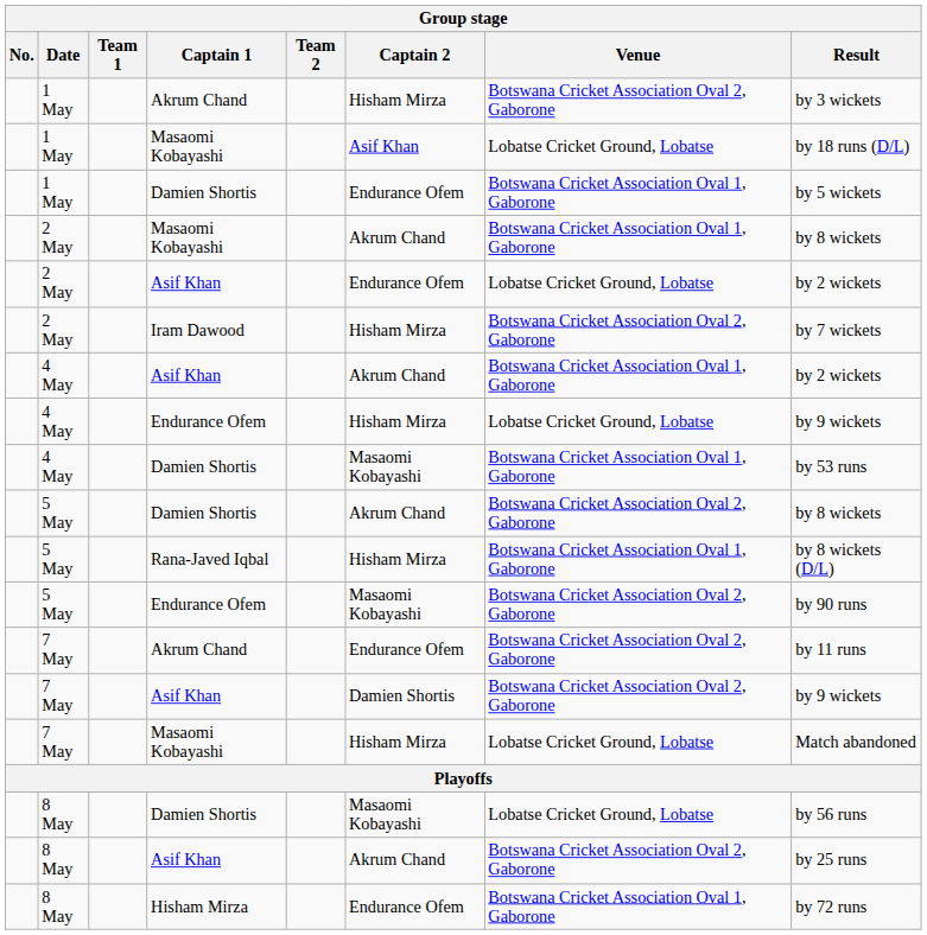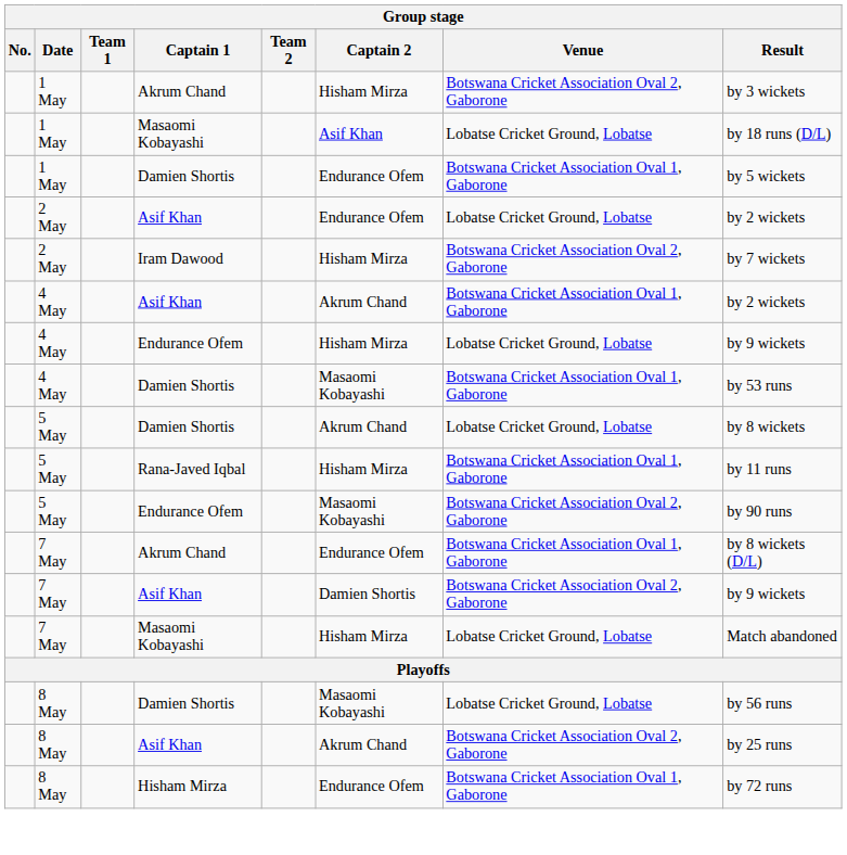 <table class="wikitable">
 <tr>
 <th colspan="8">Group stage</th>
 </tr>
 <tr>
 <th>No.</th>
 <th>Date</th>
 <th>Team 1</th>
 <th>Captain 1</th>
 <th>Team 2</th>
 <th>Captain 2</th>
 <th>Venue</th>
 <th>Result</th>
 </tr>
 <tr>
 <td></td>
 <td>1 May</td>
 <td></td>
 <td>Akrum Chand</td>
 <td></td>
 <td>Hisham Mirza</td>
 <td><a href='#'>Botswana Cricket Association Oval 2</a>, <a href='#'>Gaborone</a></td>
 <td> by 3 wickets</td>
 </tr>
 <tr>
 <td></td>
 <td>1 May</td>
 <td></td>
 <td>Masaomi Kobayashi</td>
 <td></td>
 <td><a href='#'>Asif Khan</a></td>
 <td>Lobatse Cricket Ground, <a href='#'>Lobatse</a></td>
 <td> by 18 runs (<a href='#'>D/L</a>)</td>
 </tr>
 <tr>
 <td></td>
 <td>1 May</td>
 <td></td>
 <td>Damien Shortis</td>
 <td></td>
 <td>Endurance Ofem</td>
 <td><a href='#'>Botswana Cricket Association Oval 1</a>, <a href='#'>Gaborone</a></td>
 <td> by 5 wickets</td>
-</tr>
-<tr>
-<td></td>
-<td>2 May</td>
-<td></td>
-<td>Masaomi Kobayashi</td>
-<td></td>
-<td>Akrum Chand</td>
-<td><a href='#'>Botswana Cricket Association Oval 1</a>, <a href='#'>Gaborone</a></td>
-<td> by 8 wickets</td>
 </tr>
 <tr>
 <td></td>
 <td>2 May</td>
 <td></td>
 <td><a href='#'>Asif Khan</a></td>
 <td></td>
 <td>Endurance Ofem</td>
 <td>Lobatse Cricket Ground, <a href='#'>Lobatse</a></td>
 <td> by 2 wickets</td>
 </tr>
 <tr>
 <td></td>
 <td>2 May</td>
 <td></td>
 <td>Iram Dawood</td>
 <td></td>
 <td>Hisham Mirza</td>
 <td><a href='#'>Botswana Cricket Association Oval 2</a>, <a href='#'>Gaborone</a></td>
 <td> by 7 wickets</td>
 </tr>
 <tr>
 <td></td>
 <td>4 May</td>
 <td></td>
 <td><a href='#'>Asif Khan</a></td>
 <td></td>
 <td>Akrum Chand</td>
 <td><a href='#'>Botswana Cricket Association Oval 1</a>, <a href='#'>Gaborone</a></td>
 <td> by 2 wickets</td>
 </tr>
 <tr>
 <td></td>
 <td>4 May</td>
 <td></td>
 <td>Endurance Ofem</td>
 <td></td>
 <td>Hisham Mirza</td>
 <td>Lobatse Cricket Ground, <a href='#'>Lobatse</a></td>
 <td> by 9 wickets</td>
 </tr>
 <tr>
 <td></td>
 <td>4 May</td>
 <td></td>
 <td>Damien Shortis</td>
 <td></td>
 <td>Masaomi Kobayashi</td>
 <td><a href='#'>Botswana Cricket Association Oval 1</a>, <a href='#'>Gaborone</a></td>
 <td> by 53 runs</td>
 </tr>
 <tr>
 <td></td>
 <td>5 May</td>
 <td></td>
 <td>Damien Shortis</td>
 <td></td>
 <td>Akrum Chand</td>
-<td><a href='#'>Botswana Cricket Association Oval 2</a>, <a href='#'>Gaborone</a></td>
+<td>Lobatse Cricket Ground, <a href='#'>Lobatse</a></td>
 <td> by 8 wickets</td>
 </tr>
 <tr>
 <td></td>
 <td>5 May</td>
 <td></td>
 <td>Rana-Javed Iqbal</td>
 <td></td>
 <td>Hisham Mirza</td>
 <td><a href='#'>Botswana Cricket Association Oval 1</a>, <a href='#'>Gaborone</a></td>
-<td> by 8 wickets (<a href='#'>D/L</a>)</td>
+<td> by 11 runs</td>
 </tr>
 <tr>
 <td></td>
 <td>5 May</td>
 <td></td>
 <td>Endurance Ofem</td>
 <td></td>
 <td>Masaomi Kobayashi</td>
 <td><a href='#'>Botswana Cricket Association Oval 2</a>, <a href='#'>Gaborone</a></td>
 <td> by 90 runs</td>
 </tr>
 <tr>
 <td></td>
 <td>7 May</td>
 <td></td>
 <td>Akrum Chand</td>
 <td></td>
 <td>Endurance Ofem</td>
-<td><a href='#'>Botswana Cricket Association Oval 2</a>, <a href='#'>Gaborone</a></td>
-<td> by 11 runs</td>
+<td><a href='#'>Botswana Cricket Association Oval 1</a>, <a href='#'>Gaborone</a></td>
+<td> by 8 wickets (<a href='#'>D/L</a>)</td>
 </tr>
 <tr>
 <td></td>
 <td>7 May</td>
 <td></td>
 <td><a href='#'>Asif Khan</a></td>
 <td></td>
 <td>Damien Shortis</td>
 <td><a href='#'>Botswana Cricket Association Oval 2</a>, <a href='#'>Gaborone</a></td>
 <td> by 9 wickets</td>
 </tr>
 <tr>
 <td></td>
 <td>7 May</td>
 <td></td>
 <td>Masaomi Kobayashi</td>
 <td></td>
 <td>Hisham Mirza</td>
 <td>Lobatse Cricket Ground, <a href='#'>Lobatse</a></td>
 <td>Match abandoned</td>
 </tr>
 <tr>
 <th colspan="8">Playoffs</th>
 </tr>
 <tr>
 <td></td>
 <td>8 May</td>
 <td></td>
 <td>Damien Shortis</td>
 <td></td>
 <td>Masaomi Kobayashi</td>
 <td>Lobatse Cricket Ground, <a href='#'>Lobatse</a></td>
 <td> by 56 runs</td>
 </tr>
 <tr>
 <td></td>
 <td>8 May</td>
 <td></td>
 <td><a href='#'>Asif Khan</a></td>
 <td></td>
 <td>Akrum Chand</td>
 <td><a href='#'>Botswana Cricket Association Oval 2</a>, <a href='#'>Gaborone</a></td>
 <td> by 25 runs</td>
 </tr>
 <tr>
 <td></td>
 <td>8 May</td>
 <td></td>
 <td>Hisham Mirza</td>
 <td></td>
 <td>Endurance Ofem</td>
 <td><a href='#'>Botswana Cricket Association Oval 1</a>, <a href='#'>Gaborone</a></td>
 <td> by 72 runs</td>
 </tr>
 </table>
